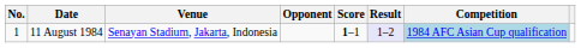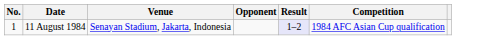 <table class="wikitable plainrowheaders sortable">
 <tr>
 <th scope="col">No.</th>
 <th scope="col">Date</th>
 <th scope="col">Venue</th>
 <th scope="col">Opponent</th>
-<th scope="col">Score</th>
 <th scope="col">Result</th>
 <th scope="col">Competition</th>
 <th scope="col" class="unsortable"></th>
 </tr>
 <tr>
 <td align="center">1</td>
 <td>11 August 1984</td>
 <td><a href='#'>Senayan Stadium</a>, <a href='#'>Jakarta</a>, Indonesia</td>
 <td></td>
-<td align="center"><strong>1</strong>–1</td>
 <td align="center" style="background: lavender;">1–2</td>
-<td style="background: lightblue;"><a href='#'>1984 AFC Asian Cup qualification</a></td>
+<td><a href='#'>1984 AFC Asian Cup qualification</a></td>
 <td></td>
 </tr>
 </table>
